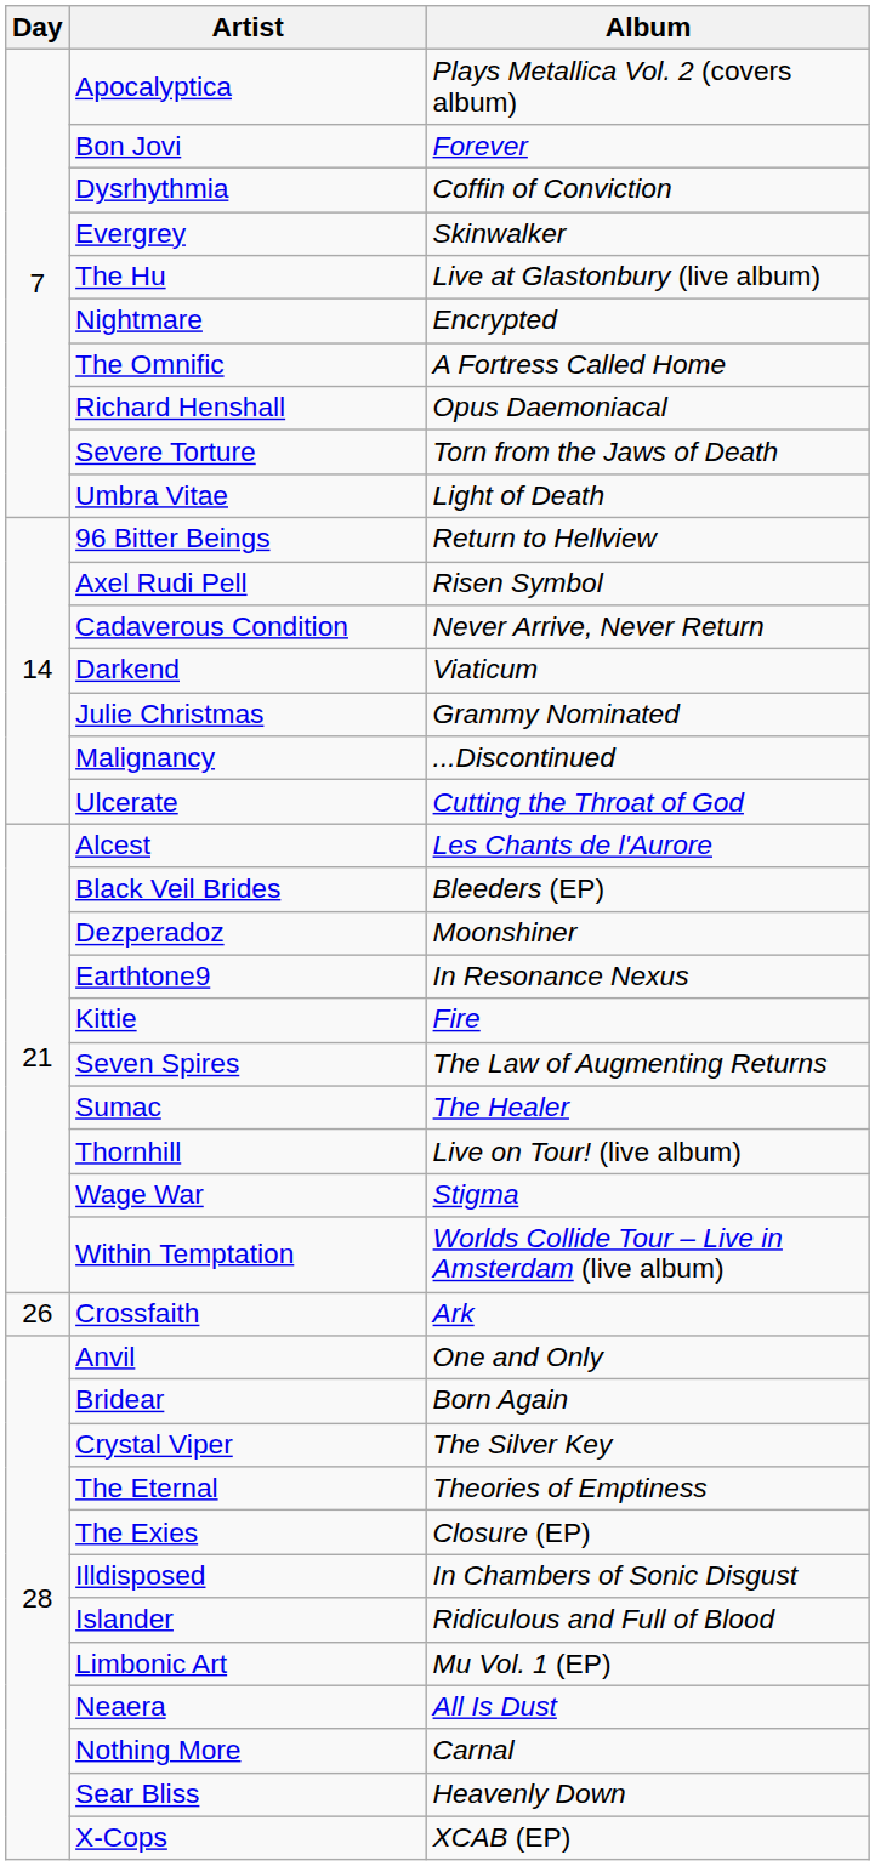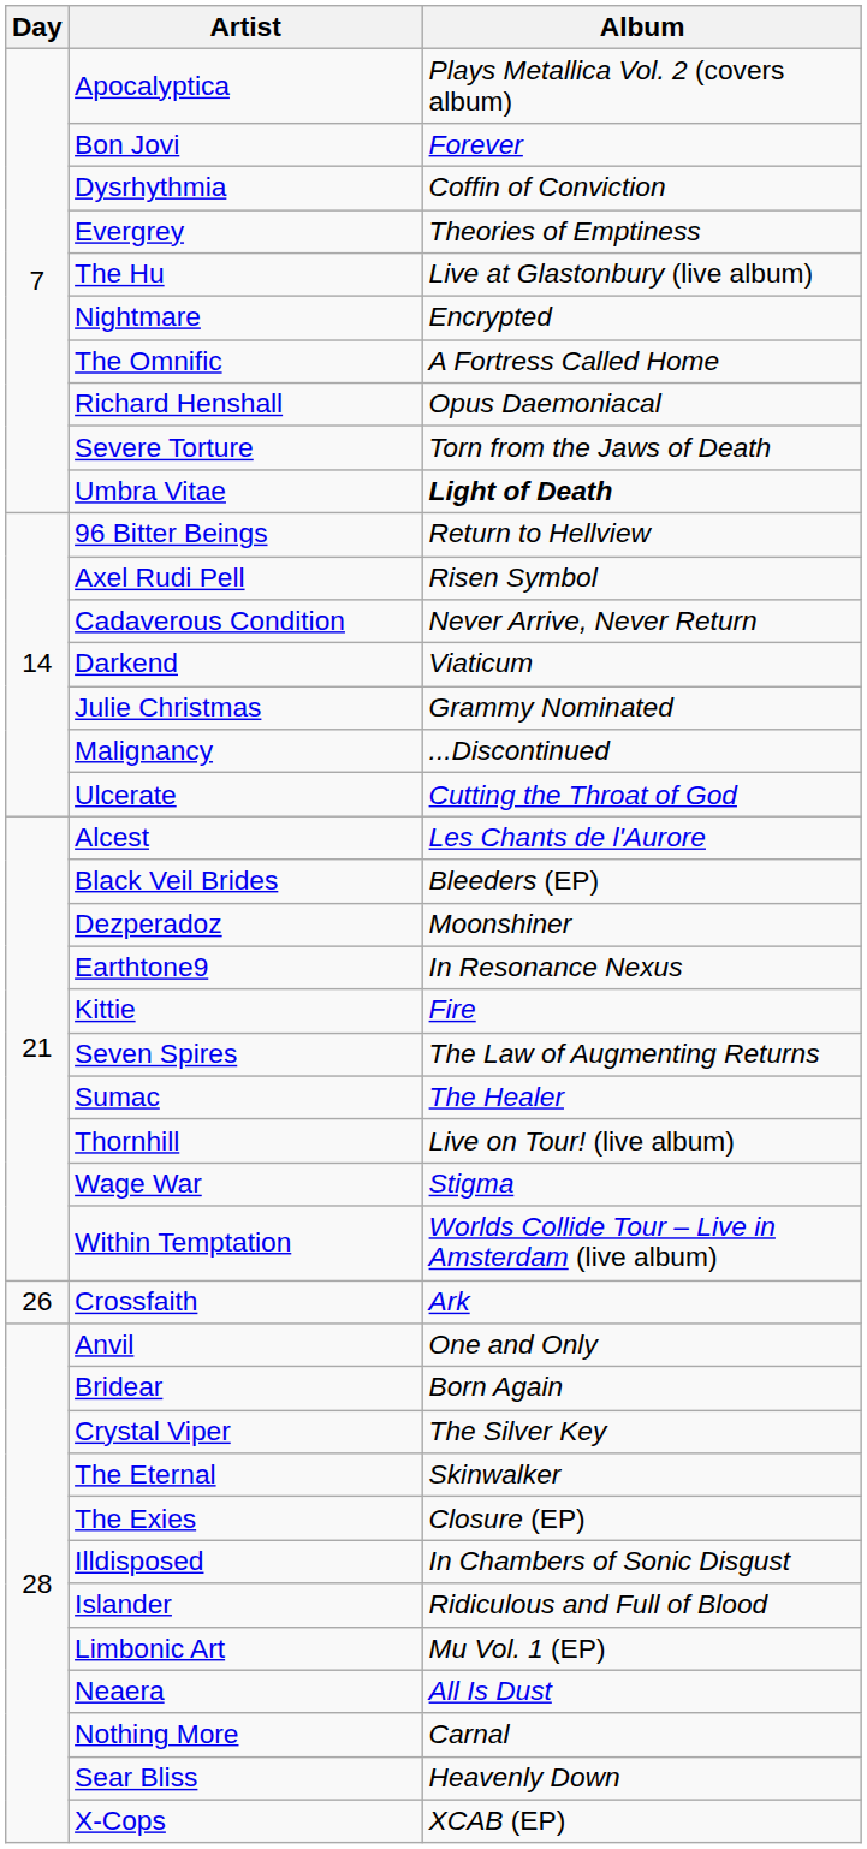 <table class="wikitable" id="table_June">
 <tr>
 <th style="width:20px;">Day</th>
 <th style="width:200px;">Artist</th>
 <th style="width:250px;">Album</th>
 </tr>
 <tr>
 <td style="text-align:center;" rowspan="10">7</td>
 <td><a href='#'>Apocalyptica</a></td>
 <td><em>Plays Metallica Vol. 2</em> (covers album)</td>
 </tr>
 <tr>
 <td><a href='#'>Bon Jovi</a></td>
 <td><em><a href='#'>Forever</a></em></td>
 </tr>
 <tr>
 <td><a href='#'>Dysrhythmia</a></td>
 <td><em>Coffin of Conviction</em></td>
 </tr>
 <tr>
 <td><a href='#'>Evergrey</a></td>
-<td><em>Skinwalker</em></td>
+<td><em>Theories of Emptiness</em></td>
 </tr>
 <tr>
 <td><a href='#'>The Hu</a></td>
 <td><em>Live at Glastonbury</em> (live album)</td>
 </tr>
 <tr>
 <td><a href='#'>Nightmare</a></td>
 <td><em>Encrypted</em></td>
 </tr>
 <tr>
 <td><a href='#'>The Omnific</a></td>
 <td><em>A Fortress Called Home</em></td>
 </tr>
 <tr>
 <td><a href='#'>Richard Henshall</a></td>
 <td><em>Opus Daemoniacal</em></td>
 </tr>
 <tr>
 <td><a href='#'>Severe Torture</a></td>
 <td><em>Torn from the Jaws of Death</em></td>
 </tr>
 <tr>
 <td><a href='#'>Umbra Vitae</a></td>
-<td><em>Light of Death</em></td>
+<td><strong><em>Light of Death</em></strong></td>
 </tr>
 <tr>
 <td style="text-align:center;" rowspan="7">14</td>
 <td><a href='#'>96 Bitter Beings</a></td>
 <td><em>Return to Hellview</em></td>
 </tr>
 <tr>
 <td><a href='#'>Axel Rudi Pell</a></td>
 <td><em>Risen Symbol</em></td>
 </tr>
 <tr>
 <td><a href='#'>Cadaverous Condition</a></td>
 <td><em>Never Arrive, Never Return</em></td>
 </tr>
 <tr>
 <td><a href='#'>Darkend</a></td>
 <td><em>Viaticum</em></td>
 </tr>
 <tr>
 <td><a href='#'>Julie Christmas</a></td>
 <td><em>Grammy Nominated</em></td>
 </tr>
 <tr>
 <td><a href='#'>Malignancy</a></td>
 <td><em>...Discontinued</em></td>
 </tr>
 <tr>
 <td><a href='#'>Ulcerate</a></td>
 <td><em><a href='#'>Cutting the Throat of God</a></em></td>
 </tr>
 <tr>
 <td style="text-align:center;" rowspan="10">21</td>
 <td><a href='#'>Alcest</a></td>
 <td><em><a href='#'>Les Chants de l'Aurore</a></em></td>
 </tr>
 <tr>
 <td><a href='#'>Black Veil Brides</a></td>
 <td><em>Bleeders</em> (EP)</td>
 </tr>
 <tr>
 <td><a href='#'>Dezperadoz</a></td>
 <td><em>Moonshiner</em></td>
 </tr>
 <tr>
 <td><a href='#'>Earthtone9</a></td>
 <td><em>In Resonance Nexus</em></td>
 </tr>
 <tr>
 <td><a href='#'>Kittie</a></td>
 <td><em><a href='#'>Fire</a></em></td>
 </tr>
 <tr>
 <td><a href='#'>Seven Spires</a></td>
 <td><em>The Law of Augmenting Returns</em></td>
 </tr>
 <tr>
 <td><a href='#'>Sumac</a></td>
 <td><em><a href='#'>The Healer</a></em></td>
 </tr>
 <tr>
 <td><a href='#'>Thornhill</a></td>
 <td><em>Live on Tour!</em> (live album)</td>
 </tr>
 <tr>
 <td><a href='#'>Wage War</a></td>
 <td><em><a href='#'>Stigma</a></em></td>
 </tr>
 <tr>
 <td><a href='#'>Within Temptation</a></td>
 <td><em><a href='#'>Worlds Collide Tour – Live in Amsterdam</a></em> (live album)</td>
 </tr>
 <tr>
 <td style="text-align:center;" rowspan="1">26</td>
 <td><a href='#'>Crossfaith</a></td>
 <td><em><a href='#'>Ark</a></em></td>
 </tr>
 <tr>
 <td style="text-align:center;" rowspan="12">28</td>
 <td><a href='#'>Anvil</a></td>
 <td><em>One and Only</em></td>
 </tr>
 <tr>
 <td><a href='#'>Bridear</a></td>
 <td><em>Born Again</em></td>
 </tr>
 <tr>
 <td><a href='#'>Crystal Viper</a></td>
 <td><em>The Silver Key</em></td>
 </tr>
 <tr>
 <td><a href='#'>The Eternal</a></td>
-<td><em>Theories of Emptiness</em></td>
+<td><em>Skinwalker</em></td>
 </tr>
 <tr>
 <td><a href='#'>The Exies</a></td>
 <td><em>Closure</em> (EP)</td>
 </tr>
 <tr>
 <td><a href='#'>Illdisposed</a></td>
 <td><em>In Chambers of Sonic Disgust</em></td>
 </tr>
 <tr>
 <td><a href='#'>Islander</a></td>
 <td><em>Ridiculous and Full of Blood</em></td>
 </tr>
 <tr>
 <td><a href='#'>Limbonic Art</a></td>
 <td><em>Mu Vol. 1</em> (EP)</td>
 </tr>
 <tr>
 <td><a href='#'>Neaera</a></td>
 <td><em><a href='#'>All Is Dust</a></em></td>
 </tr>
 <tr>
 <td><a href='#'>Nothing More</a></td>
 <td><em>Carnal</em></td>
 </tr>
 <tr>
 <td><a href='#'>Sear Bliss</a></td>
 <td><em>Heavenly Down</em></td>
 </tr>
 <tr>
 <td><a href='#'>X-Cops</a></td>
 <td><em>XCAB</em> (EP)</td>
 </tr>
 </table>
